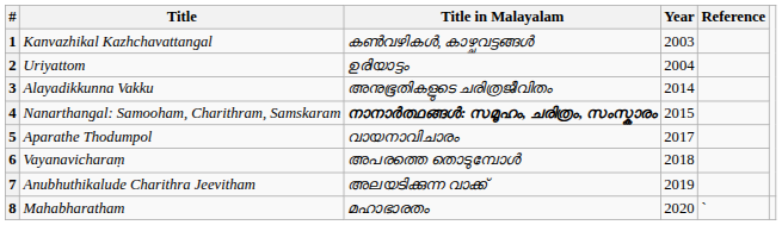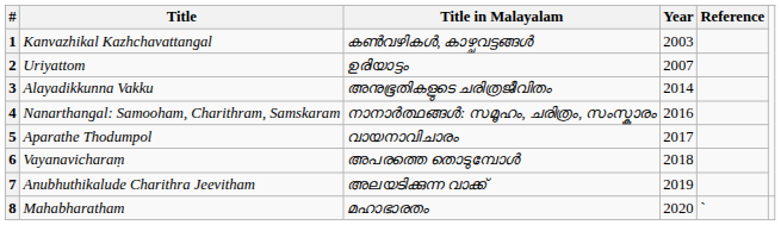 <table class="wikitable sortable">
 <tr>
 <th>#</th>
 <th>Title</th>
 <th>Title in Malayalam</th>
 <th>Year</th>
 <th>Reference</th>
 </tr>
 <tr>
 <th>1</th>
 <td><em>Kanvazhikal Kazhchavattangal</em></td>
 <td><em>കൺവഴികൾ, കാഴ്ചവട്ടങ്ങൾ </em></td>
 <td>2003</td>
 <td></td>
 </tr>
 <tr>
 <th>2</th>
 <td><em>Uriyattom</em></td>
 <td><em>ഉരിയാട്ടം</em></td>
-<td>2004</td>
+<td>2007</td>
 <td></td>
 </tr>
 <tr>
 <th>3</th>
 <td><em>Alayadikkunna Vakku</em></td>
 <td><em>അനുഭൂതികളുടെ ചരിത്രജീവിതം</em></td>
 <td>2014</td>
 <td></td>
 </tr>
 <tr>
 <th>4</th>
 <td><em>Nanarthangal: Samooham, Charithram, Samskaram</em></td>
-<td><strong><em>നാനാർത്ഥങ്ങൾ: സമൂഹം, ചരിത്രം, സംസ്കാരം</em></strong></td>
-<td>2015</td>
+<td><em>നാനാർത്ഥങ്ങൾ: സമൂഹം, ചരിത്രം, സംസ്കാരം</em></td>
+<td>2016</td>
 <td></td>
 </tr>
 <tr>
 <th>5</th>
 <td><em>Aparathe Thodumpol</em></td>
 <td><em>വായനാവിചാരം</em></td>
 <td>2017</td>
 <td></td>
 </tr>
 <tr>
 <th>6</th>
 <td><em>Vayanavicharaṃ</em></td>
 <td><em>അപരത്തെ തൊടുമ്പോൾ</em></td>
 <td>2018</td>
 <td></td>
 </tr>
 <tr>
 <th>7</th>
 <td><em>Anubhuthikalude Charithra Jeevitham</em></td>
 <td><em>അലയടിക്കുന്ന വാക്ക്</em></td>
 <td>2019</td>
 <td></td>
 </tr>
 <tr>
 <th>8</th>
 <td><em>Mahabharatham</em></td>
 <td><em>മഹാഭാരതം</em></td>
 <td>2020</td>
 <td>`</td>
 <td></td>
 </tr>
 </table>
